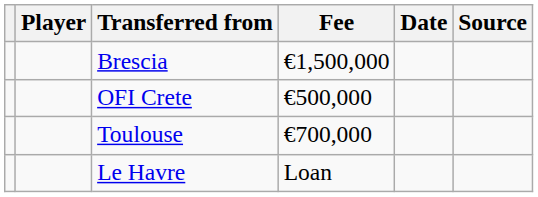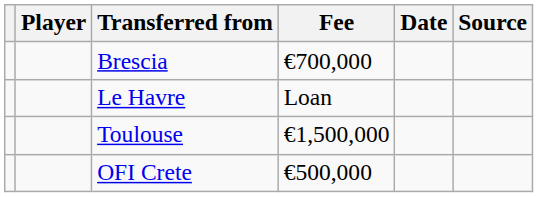 <table class="wikitable plainrowheaders sortable">
 <tr>
 <th></th>
 <th scope="col">Player</th>
 <th>Transferred from</th>
 <th style="width: 65px;">Fee</th>
 <th scope="col">Date</th>
 <th scope="col">Source</th>
 </tr>
 <tr>
 <td align=center></td>
 <td></td>
 <td> <a href='#'>Brescia</a></td>
+<td>€700,000</td>
+<td></td>
+<td></td>
+</tr>
+<tr>
+<td align=center></td>
+<td></td>
+<td> <a href='#'>Le Havre</a></td>
+<td>Loan</td>
+<td></td>
+<td></td>
+</tr>
+<tr>
+<td align=center></td>
+<td></td>
+<td> <a href='#'>Toulouse</a></td>
 <td>€1,500,000</td>
 <td></td>
 <td></td>
 </tr>
 <tr>
 <td align=center></td>
 <td></td>
 <td> <a href='#'>OFI Crete</a></td>
 <td>€500,000</td>
 <td></td>
 <td></td>
 </tr>
-<tr>
-<td align=center></td>
-<td></td>
-<td> <a href='#'>Toulouse</a></td>
-<td>€700,000</td>
-<td></td>
-<td></td>
-</tr>
-<tr>
-<td align=center></td>
-<td></td>
-<td> <a href='#'>Le Havre</a></td>
-<td>Loan</td>
-<td></td>
-<td></td>
-</tr>
 </table>
